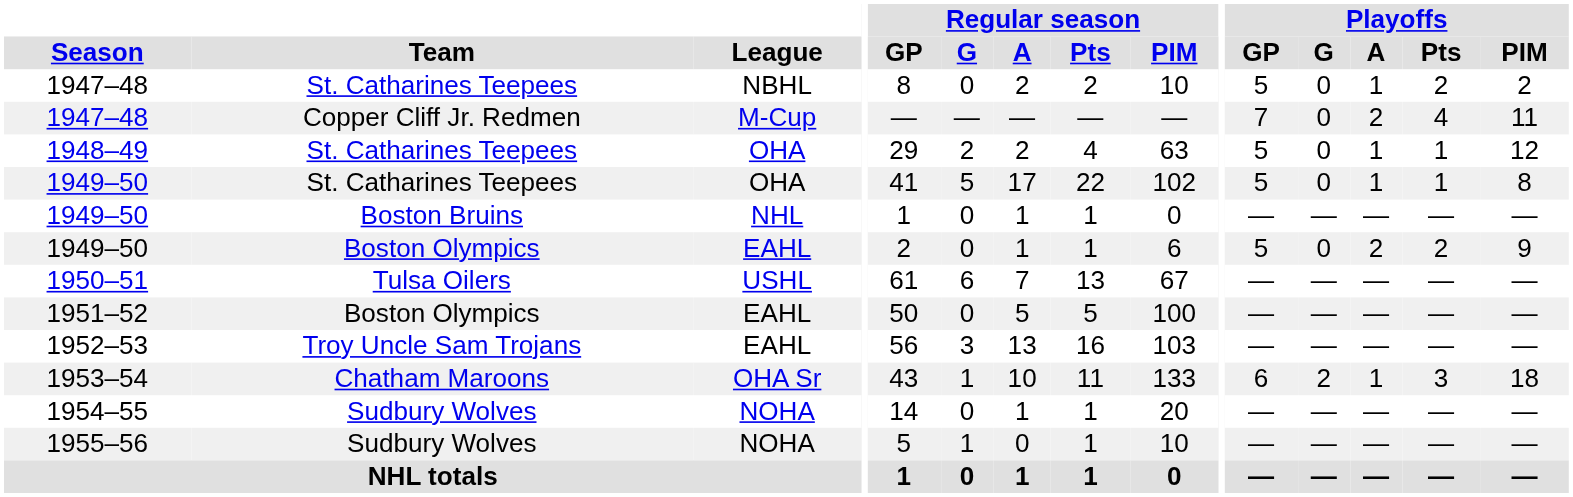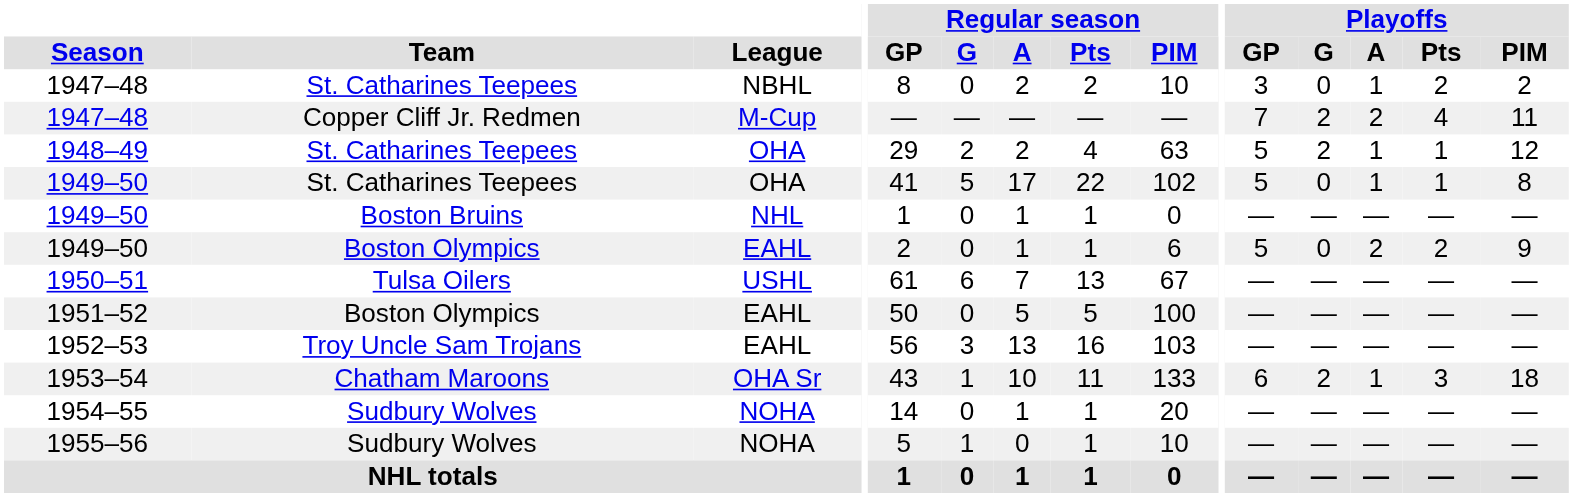 <table border="0" cellpadding="1" cellspacing="0" style="text-align:center; width:60em">
 <tr bgcolor="#e0e0e0">
 <th colspan="3" bgcolor="#ffffff"></th>
 <th rowspan="100" bgcolor="#ffffff"></th>
 <th colspan="5"><a href='#'>Regular season</a></th>
 <th rowspan="100" bgcolor="#ffffff"></th>
 <th colspan="5"><a href='#'>Playoffs</a></th>
 </tr>
 <tr bgcolor="#e0e0e0">
 <th><a href='#'>Season</a></th>
 <th>Team</th>
 <th>League</th>
 <th>GP</th>
 <th><a href='#'>G</a></th>
 <th><a href='#'>A</a></th>
 <th><a href='#'>Pts</a></th>
 <th><a href='#'>PIM</a></th>
 <th>GP</th>
 <th>G</th>
 <th>A</th>
 <th>Pts</th>
 <th>PIM</th>
 </tr>
 <tr>
 <td>1947–48</td>
 <td><a href='#'>St. Catharines Teepees</a></td>
 <td>NBHL</td>
 <td>8</td>
 <td>0</td>
 <td>2</td>
 <td>2</td>
 <td>10</td>
-<td>5</td>
+<td>3</td>
 <td>0</td>
 <td>1</td>
 <td>2</td>
 <td>2</td>
 </tr>
 <tr bgcolor="#f0f0f0">
 <td><a href='#'>1947–48</a></td>
 <td>Copper Cliff Jr. Redmen</td>
 <td><a href='#'>M-Cup</a></td>
 <td>—</td>
 <td>—</td>
 <td>—</td>
 <td>—</td>
 <td>—</td>
 <td>7</td>
-<td>0</td>
+<td>2</td>
 <td>2</td>
 <td>4</td>
 <td>11</td>
 </tr>
 <tr>
 <td><a href='#'>1948–49</a></td>
 <td><a href='#'>St. Catharines Teepees</a></td>
 <td><a href='#'>OHA</a></td>
 <td>29</td>
 <td>2</td>
 <td>2</td>
 <td>4</td>
 <td>63</td>
 <td>5</td>
-<td>0</td>
+<td>2</td>
 <td>1</td>
 <td>1</td>
 <td>12</td>
 </tr>
 <tr bgcolor="#f0f0f0">
 <td><a href='#'>1949–50</a></td>
 <td>St. Catharines Teepees</td>
 <td>OHA</td>
 <td>41</td>
 <td>5</td>
 <td>17</td>
 <td>22</td>
 <td>102</td>
 <td>5</td>
 <td>0</td>
 <td>1</td>
 <td>1</td>
 <td>8</td>
 </tr>
 <tr>
 <td><a href='#'>1949–50</a></td>
 <td><a href='#'>Boston Bruins</a></td>
 <td><a href='#'>NHL</a></td>
 <td>1</td>
 <td>0</td>
 <td>1</td>
 <td>1</td>
 <td>0</td>
 <td>—</td>
 <td>—</td>
 <td>—</td>
 <td>—</td>
 <td>—</td>
 </tr>
 <tr bgcolor="#f0f0f0">
 <td>1949–50</td>
 <td><a href='#'>Boston Olympics</a></td>
 <td><a href='#'>EAHL</a></td>
 <td>2</td>
 <td>0</td>
 <td>1</td>
 <td>1</td>
 <td>6</td>
 <td>5</td>
 <td>0</td>
 <td>2</td>
 <td>2</td>
 <td>9</td>
 </tr>
 <tr>
 <td><a href='#'>1950–51</a></td>
 <td><a href='#'>Tulsa Oilers</a></td>
 <td><a href='#'>USHL</a></td>
 <td>61</td>
 <td>6</td>
 <td>7</td>
 <td>13</td>
 <td>67</td>
 <td>—</td>
 <td>—</td>
 <td>—</td>
 <td>—</td>
 <td>—</td>
 </tr>
 <tr bgcolor="#f0f0f0">
 <td>1951–52</td>
 <td>Boston Olympics</td>
 <td>EAHL</td>
 <td>50</td>
 <td>0</td>
 <td>5</td>
 <td>5</td>
 <td>100</td>
 <td>—</td>
 <td>—</td>
 <td>—</td>
 <td>—</td>
 <td>—</td>
 </tr>
 <tr>
 <td>1952–53</td>
 <td><a href='#'>Troy Uncle Sam Trojans</a></td>
 <td>EAHL</td>
 <td>56</td>
 <td>3</td>
 <td>13</td>
 <td>16</td>
 <td>103</td>
 <td>—</td>
 <td>—</td>
 <td>—</td>
 <td>—</td>
 <td>—</td>
 </tr>
 <tr bgcolor="#f0f0f0">
 <td>1953–54</td>
 <td><a href='#'>Chatham Maroons</a></td>
 <td><a href='#'>OHA Sr</a></td>
 <td>43</td>
 <td>1</td>
 <td>10</td>
 <td>11</td>
 <td>133</td>
 <td>6</td>
 <td>2</td>
 <td>1</td>
 <td>3</td>
 <td>18</td>
 </tr>
 <tr>
 <td>1954–55</td>
 <td><a href='#'>Sudbury Wolves</a></td>
 <td><a href='#'>NOHA</a></td>
 <td>14</td>
 <td>0</td>
 <td>1</td>
 <td>1</td>
 <td>20</td>
 <td>—</td>
 <td>—</td>
 <td>—</td>
 <td>—</td>
 <td>—</td>
 </tr>
 <tr bgcolor="#f0f0f0">
 <td>1955–56</td>
 <td>Sudbury Wolves</td>
 <td>NOHA</td>
 <td>5</td>
 <td>1</td>
 <td>0</td>
 <td>1</td>
 <td>10</td>
 <td>—</td>
 <td>—</td>
 <td>—</td>
 <td>—</td>
 <td>—</td>
 </tr>
 <tr bgcolor="#e0e0e0">
 <th colspan="3">NHL totals</th>
 <th>1</th>
 <th>0</th>
 <th>1</th>
 <th>1</th>
 <th>0</th>
 <th>—</th>
 <th>—</th>
 <th>—</th>
 <th>—</th>
 <th>—</th>
 </tr>
 </table>
